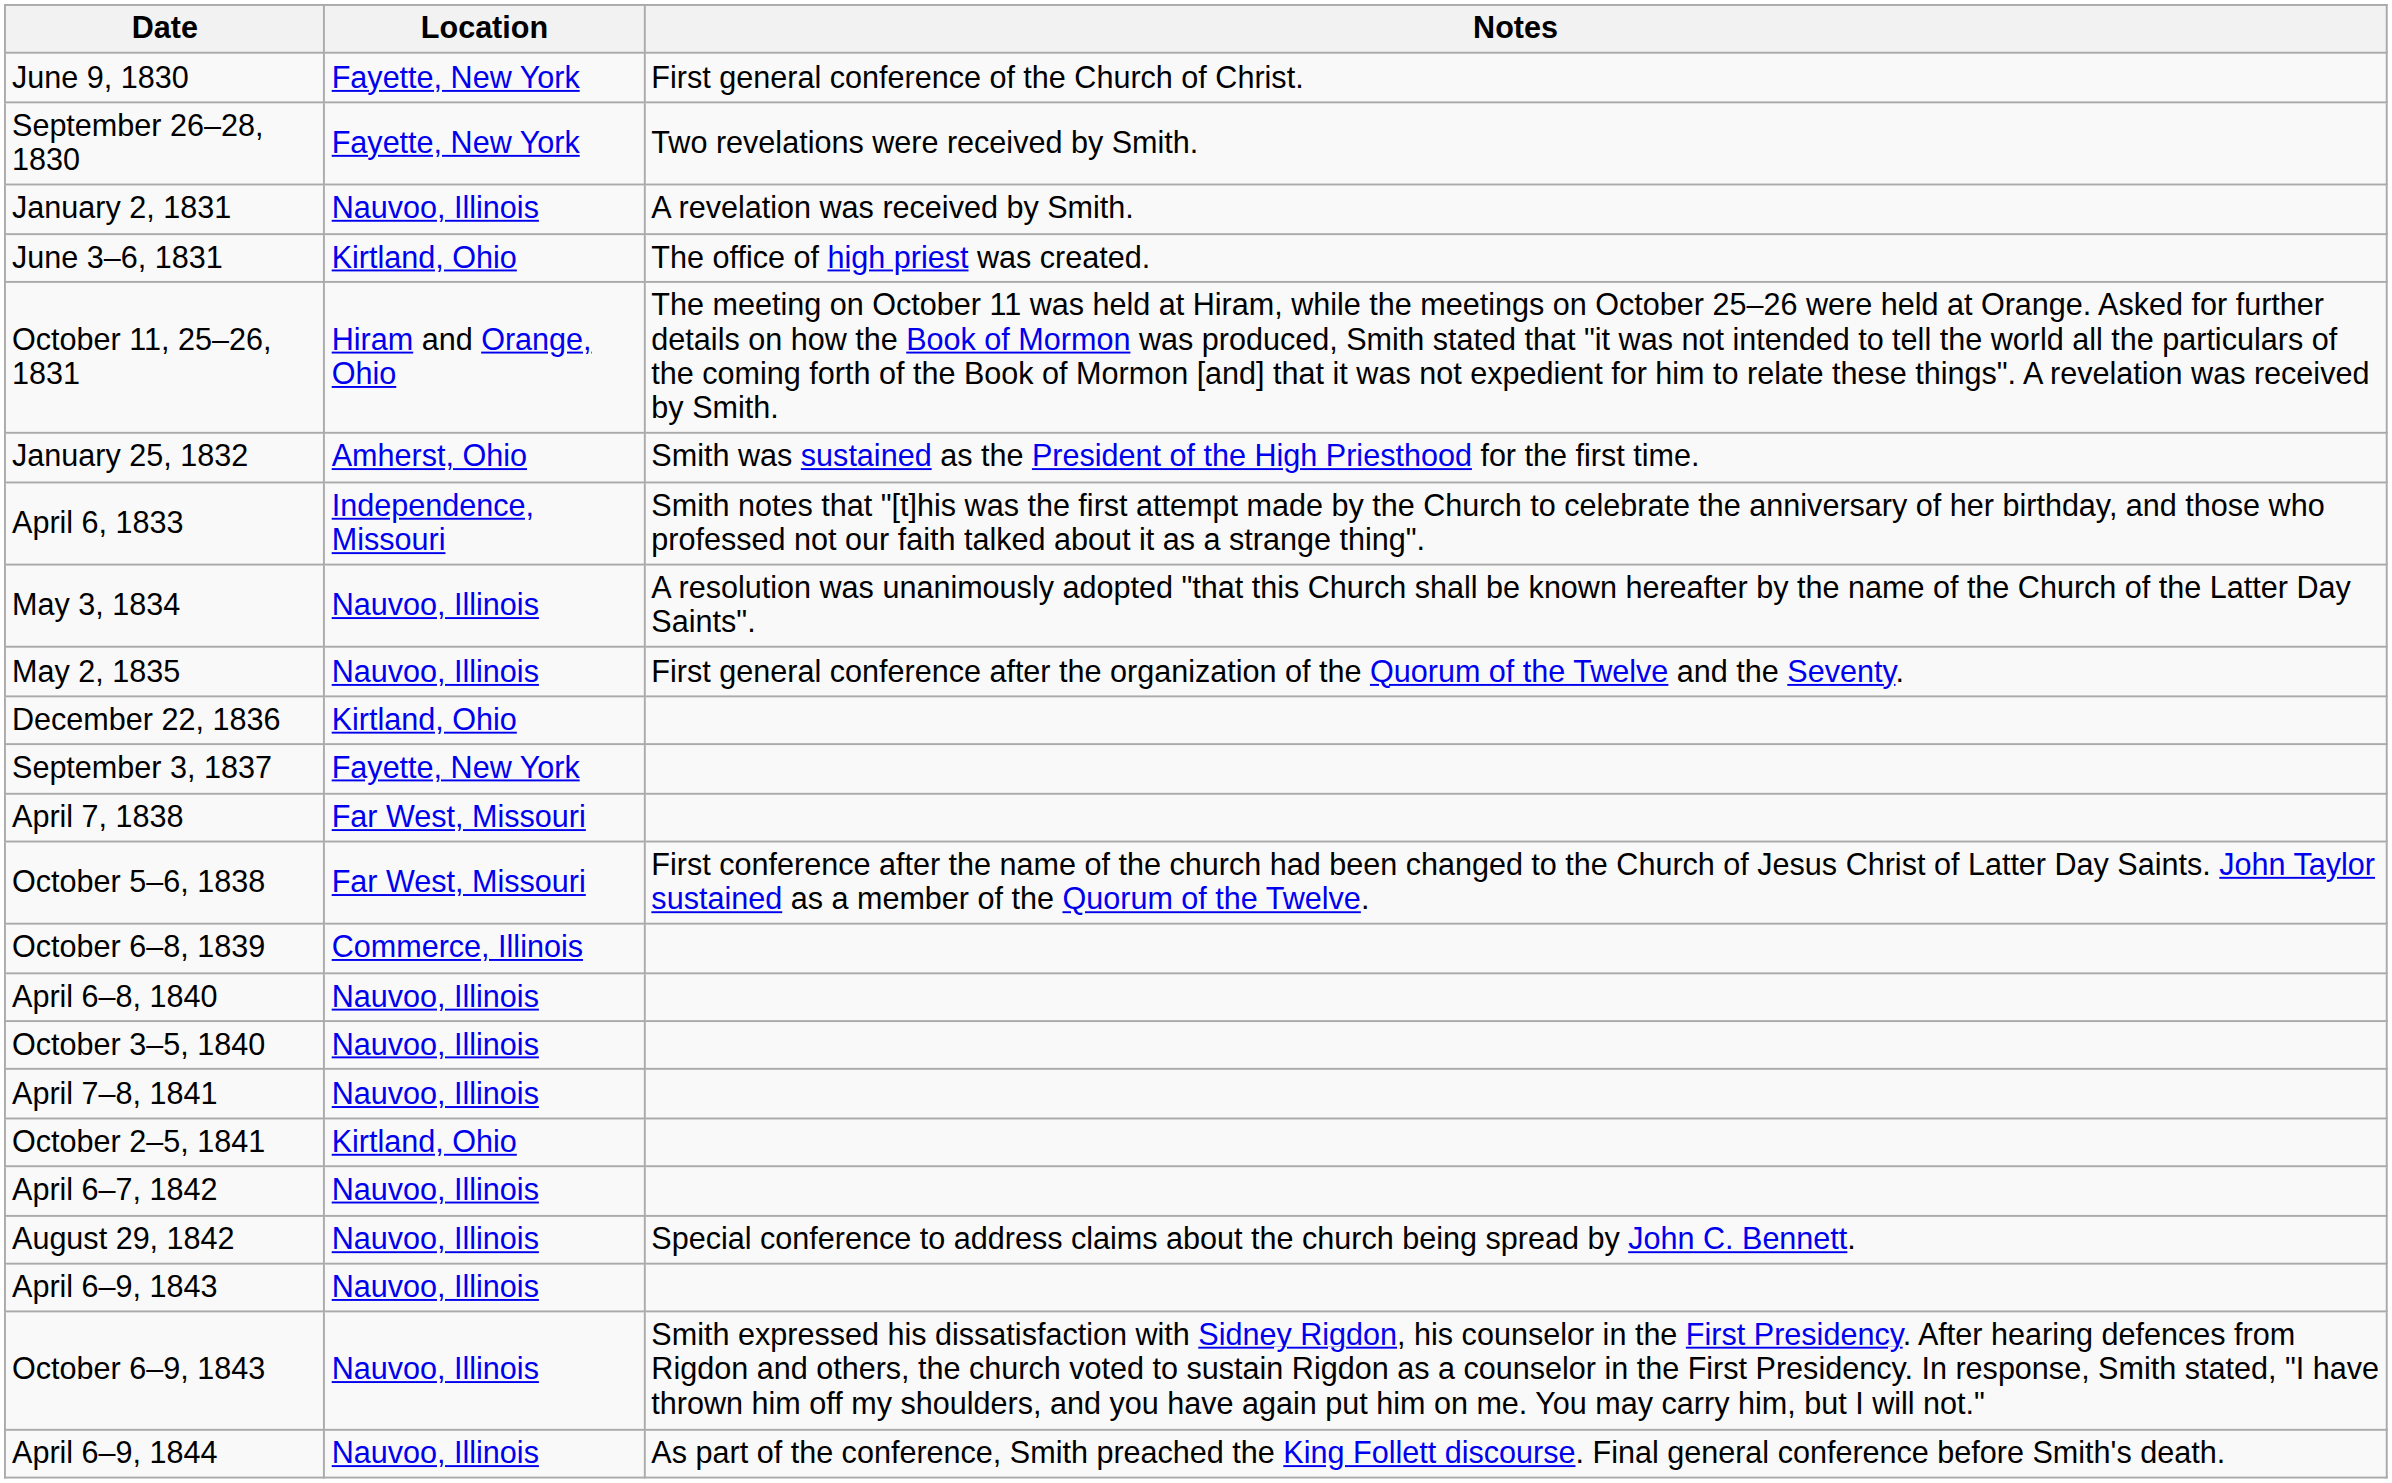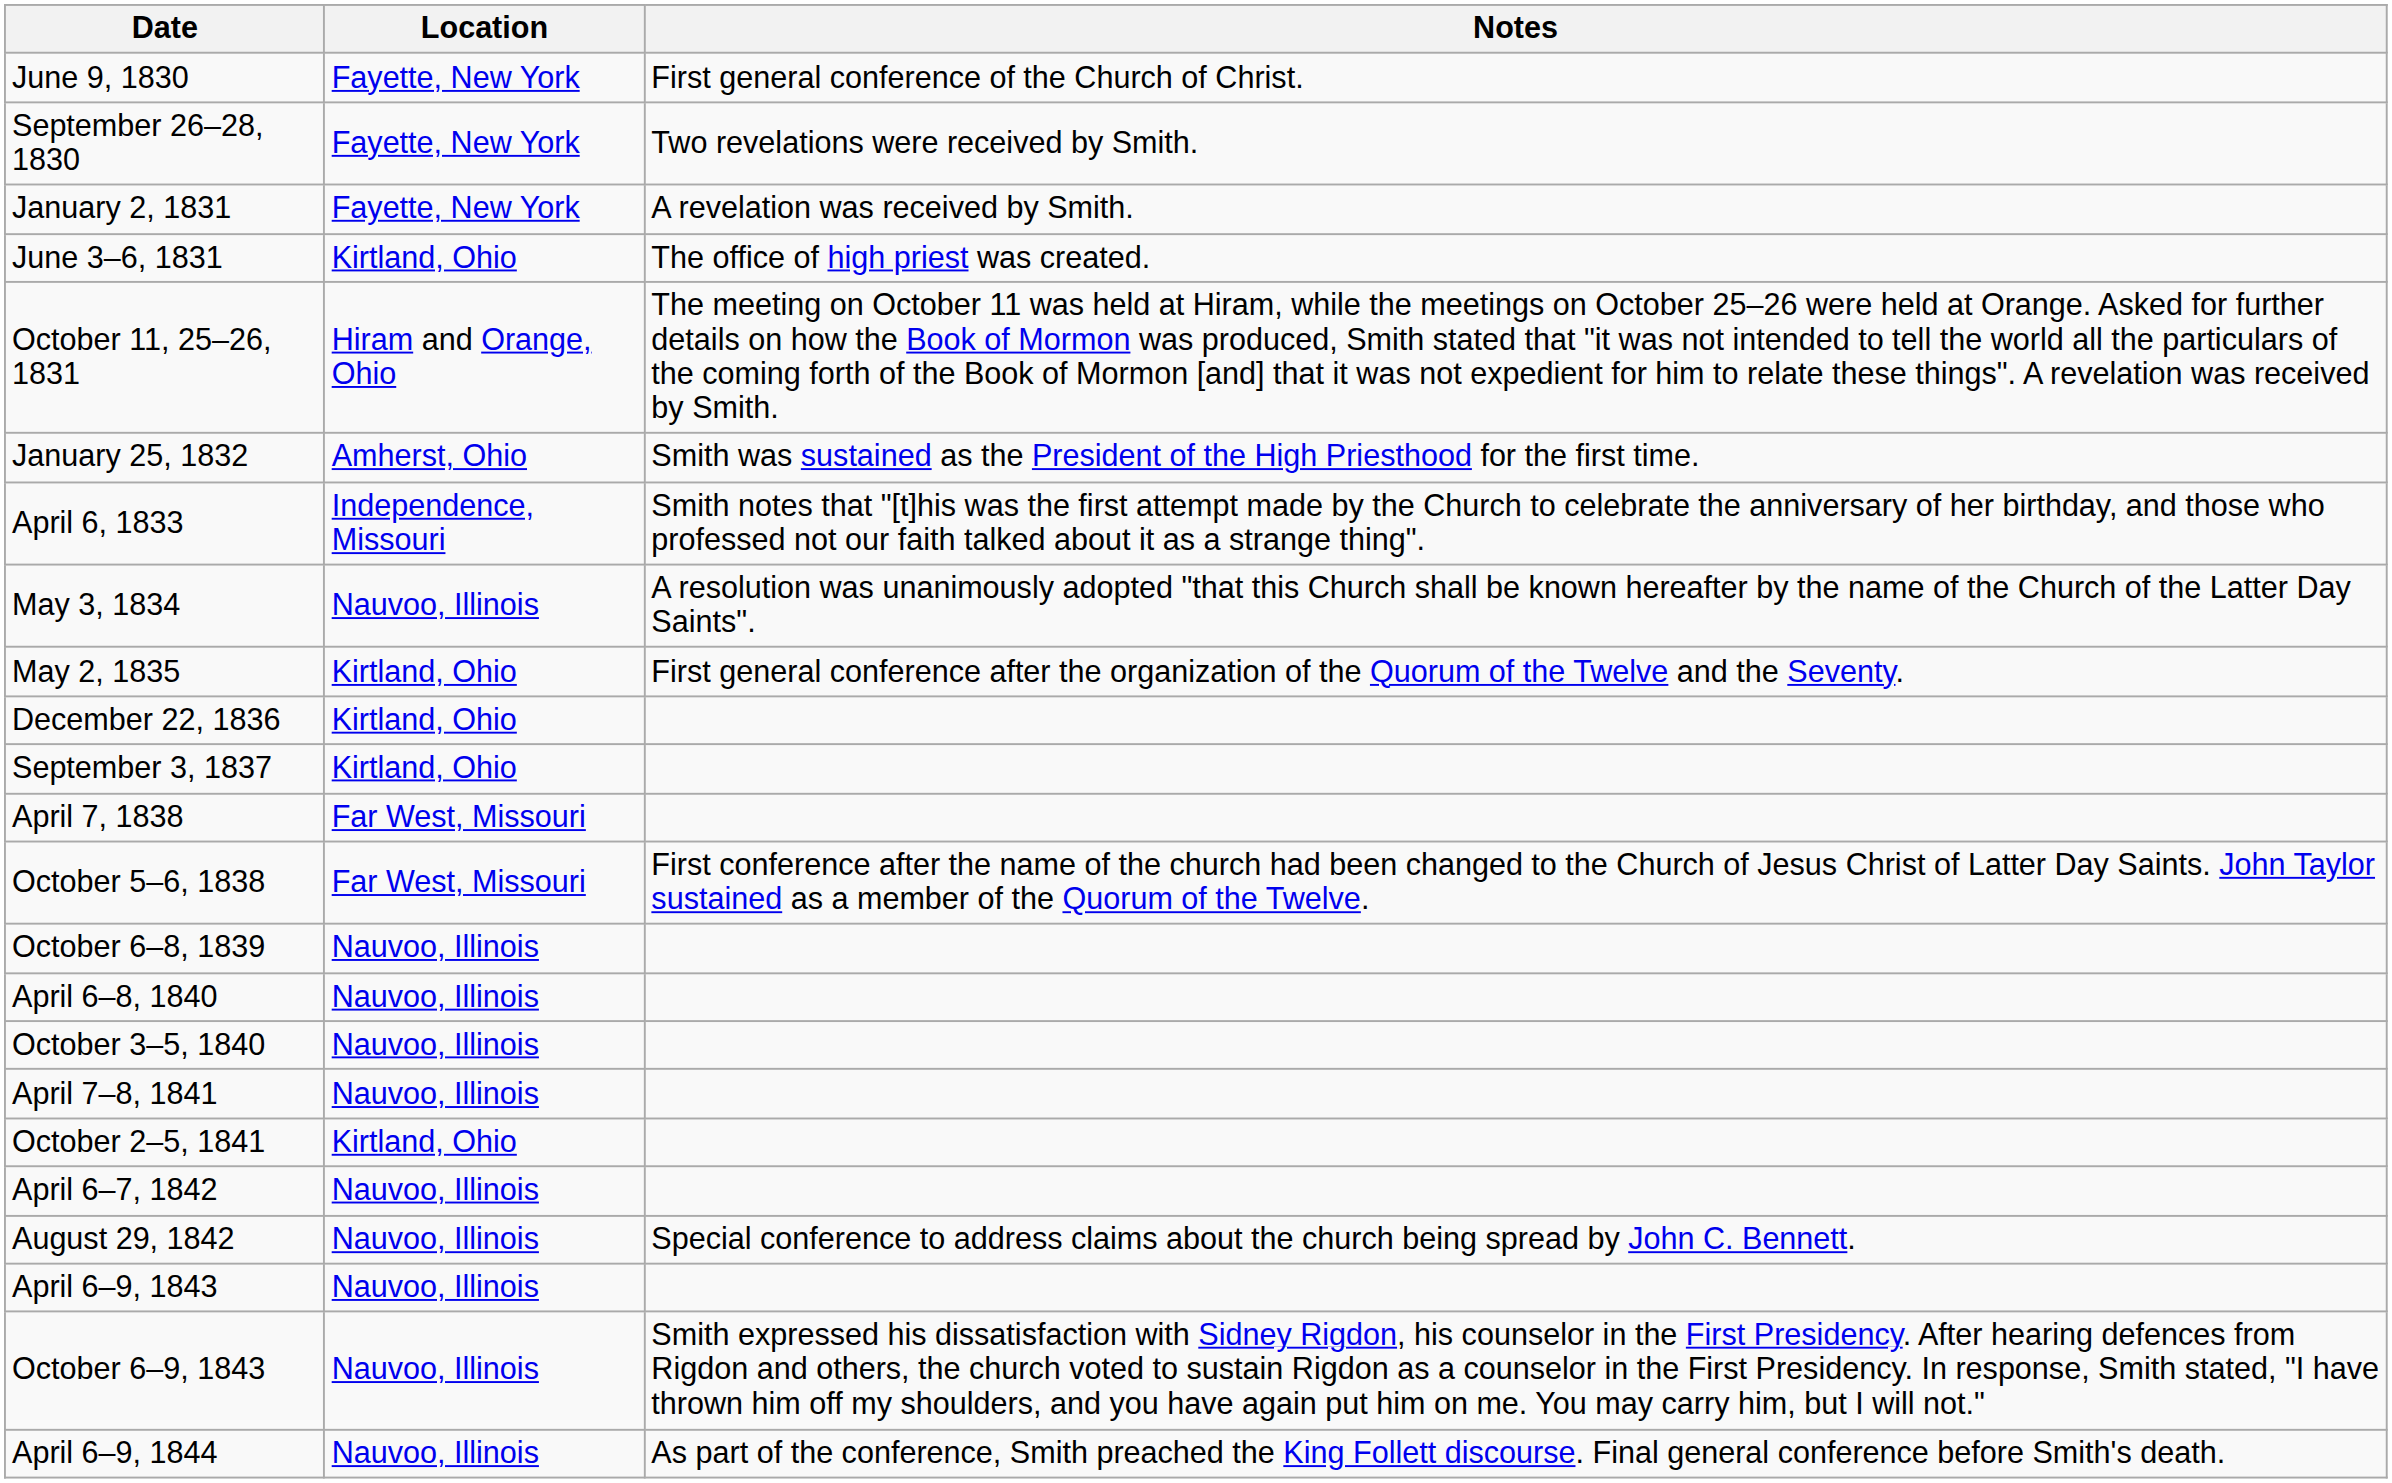 <table class="wikitable">
 <tr>
 <th style="width:160px">Date</th>
 <th style="width:160px">Location</th>
 <th>Notes</th>
 </tr>
 <tr>
 <td>June 9, 1830</td>
 <td><a href='#'>Fayette, New York</a></td>
 <td>First general conference of the Church of Christ.</td>
 </tr>
 <tr>
 <td>September 26–28, 1830</td>
 <td><a href='#'>Fayette, New York</a></td>
 <td>Two revelations were received by Smith.</td>
 </tr>
 <tr>
 <td>January 2, 1831</td>
-<td><a href='#'>Nauvoo, Illinois</a></td>
+<td><a href='#'>Fayette, New York</a></td>
 <td>A revelation was received by Smith.</td>
 </tr>
 <tr>
 <td>June 3–6, 1831</td>
 <td><a href='#'>Kirtland, Ohio</a></td>
 <td>The office of <a href='#'>high priest</a> was created.</td>
 </tr>
 <tr>
 <td>October 11, 25–26, 1831</td>
 <td><a href='#'>Hiram</a> and <a href='#'>Orange, Ohio</a></td>
 <td>The meeting on October 11 was held at Hiram, while the meetings on October 25–26 were held at Orange. Asked for further details on how the <a href='#'>Book of Mormon</a> was produced, Smith stated that "it was not intended to tell the world all the particulars of the coming forth of the Book of Mormon [and] that it was not expedient for him to relate these things". A revelation was received by Smith.</td>
 </tr>
 <tr>
 <td>January 25, 1832</td>
 <td><a href='#'>Amherst, Ohio</a></td>
 <td>Smith was <a href='#'>sustained</a> as the <a href='#'>President of the High Priesthood</a> for the first time.</td>
 </tr>
 <tr>
 <td>April 6, 1833</td>
 <td><a href='#'>Independence, Missouri</a></td>
 <td>Smith notes that "[t]his was the first attempt made by the Church to celebrate the anniversary of her birthday, and those who professed not our faith talked about it as a strange thing".</td>
 </tr>
 <tr>
 <td>May 3, 1834</td>
 <td><a href='#'>Nauvoo, Illinois</a></td>
 <td>A resolution was unanimously adopted "that this Church shall be known hereafter by the name of the Church of the Latter Day Saints".</td>
 </tr>
 <tr>
 <td>May 2, 1835</td>
-<td><a href='#'>Nauvoo, Illinois</a></td>
+<td><a href='#'>Kirtland, Ohio</a></td>
 <td>First general conference after the organization of the <a href='#'>Quorum of the Twelve</a> and the <a href='#'>Seventy</a>.</td>
 </tr>
 <tr>
 <td>December 22, 1836</td>
 <td><a href='#'>Kirtland, Ohio</a></td>
 <td></td>
 </tr>
 <tr>
 <td>September 3, 1837</td>
-<td><a href='#'>Fayette, New York</a></td>
+<td><a href='#'>Kirtland, Ohio</a></td>
 <td></td>
 </tr>
 <tr>
 <td>April 7, 1838</td>
 <td><a href='#'>Far West, Missouri</a></td>
 <td></td>
 </tr>
 <tr>
 <td>October 5–6, 1838</td>
 <td><a href='#'>Far West, Missouri</a></td>
 <td>First conference after the name of the church had been changed to the Church of Jesus Christ of Latter Day Saints. <a href='#'>John Taylor</a> <a href='#'>sustained</a> as a member of the <a href='#'>Quorum of the Twelve</a>.</td>
 </tr>
 <tr>
 <td>October 6–8, 1839</td>
-<td><a href='#'>Commerce, Illinois</a></td>
+<td><a href='#'>Nauvoo, Illinois</a></td>
 <td></td>
 </tr>
 <tr>
 <td>April 6–8, 1840</td>
 <td><a href='#'>Nauvoo, Illinois</a></td>
 <td></td>
 </tr>
 <tr>
 <td>October 3–5, 1840</td>
 <td><a href='#'>Nauvoo, Illinois</a></td>
 <td></td>
 </tr>
 <tr>
 <td>April 7–8, 1841</td>
 <td><a href='#'>Nauvoo, Illinois</a></td>
 <td></td>
 </tr>
 <tr>
 <td>October 2–5, 1841</td>
 <td><a href='#'>Kirtland, Ohio</a></td>
 <td></td>
 </tr>
 <tr>
 <td>April 6–7, 1842</td>
 <td><a href='#'>Nauvoo, Illinois</a></td>
 <td></td>
 </tr>
 <tr>
 <td>August 29, 1842</td>
 <td><a href='#'>Nauvoo, Illinois</a></td>
 <td>Special conference to address claims about the church being spread by <a href='#'>John C. Bennett</a>.</td>
 </tr>
 <tr>
 <td>April 6–9, 1843</td>
 <td><a href='#'>Nauvoo, Illinois</a></td>
 <td></td>
 </tr>
 <tr>
 <td>October 6–9, 1843</td>
 <td><a href='#'>Nauvoo, Illinois</a></td>
 <td>Smith expressed his dissatisfaction with <a href='#'>Sidney Rigdon</a>, his counselor in the <a href='#'>First Presidency</a>. After hearing defences from Rigdon and others, the church voted to sustain Rigdon as a counselor in the First Presidency. In response, Smith stated, "I have thrown him off my shoulders, and you have again put him on me. You may carry him, but I will not."</td>
 </tr>
 <tr>
 <td>April 6–9, 1844</td>
 <td><a href='#'>Nauvoo, Illinois</a></td>
 <td>As part of the conference, Smith preached the <a href='#'>King Follett discourse</a>. Final general conference before Smith's death.</td>
 </tr>
 </table>
